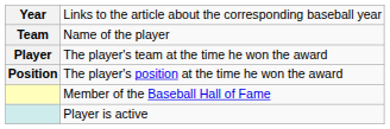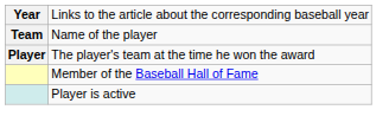 <table class="wikitable">
 <tr>
 <th scope="row">Year</th>
 <td>Links to the article about the corresponding baseball year</td>
 </tr>
 <tr>
 <th scope="row">Team</th>
 <td>Name of the player</td>
 </tr>
 <tr>
 <th scope="row">Player</th>
 <td>The player's team at the time he won the award</td>
 </tr>
 <tr>
-<th scope="row">Position</th>
-<td>The player's <a href='#'>position</a> at the time he won the award</td>
-</tr>
-<tr>
 <th scope="row" style="background:#ffb;"></th>
 <td>Member of the <a href='#'>Baseball Hall of Fame</a></td>
 </tr>
 <tr>
 <th scope="row" style="background:#cfecec;"></th>
 <td>Player is active</td>
 </tr>
 </table>
